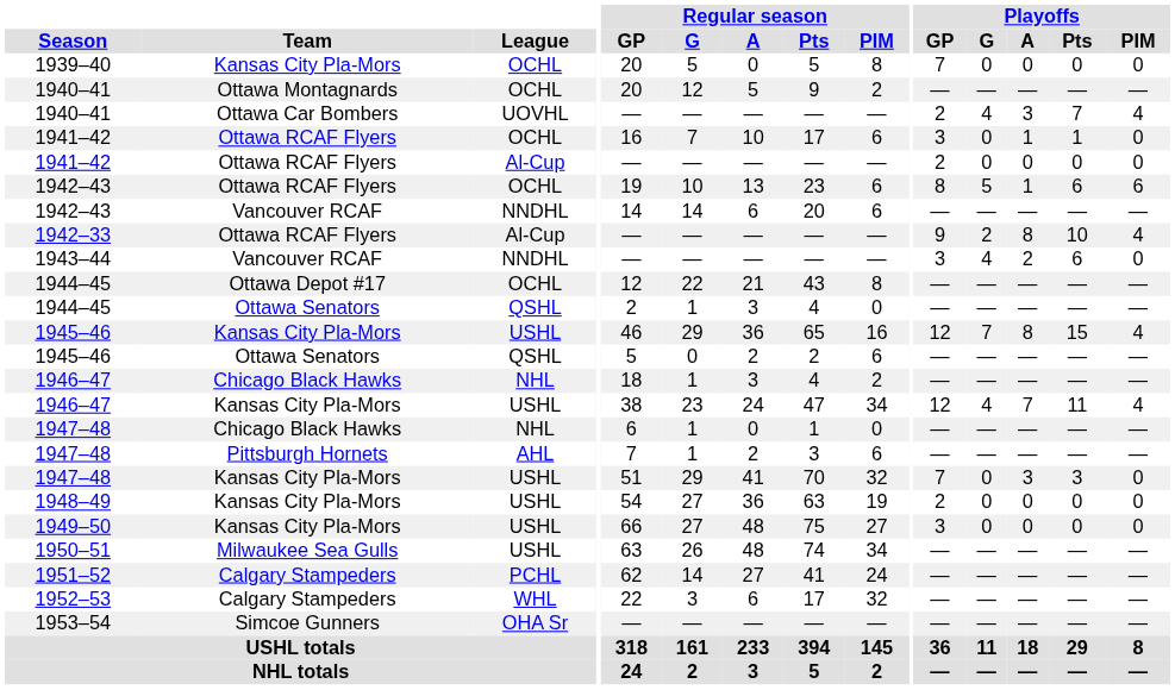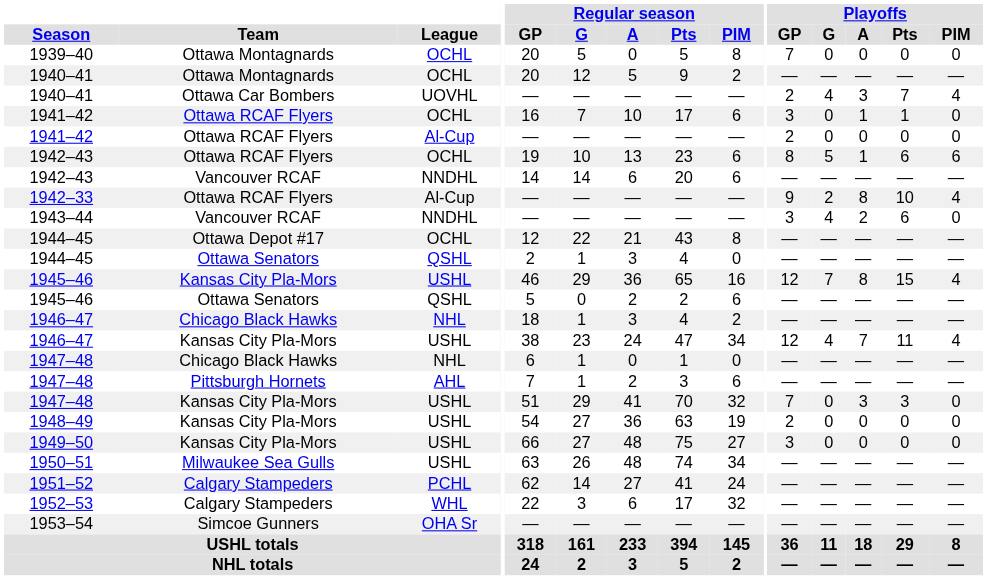 <table border="0" cellpadding="1" cellspacing="0" style="text-align:center; width:60em">
 <tr bgcolor="#e0e0e0">
 <th colspan="3" bgcolor="#ffffff"></th>
 <th rowspan="100" bgcolor="#ffffff"></th>
 <th colspan="5"><a href='#'>Regular season</a></th>
 <th rowspan="100" bgcolor="#ffffff"></th>
 <th colspan="5"><a href='#'>Playoffs</a></th>
 </tr>
 <tr bgcolor="#e0e0e0">
 <th><a href='#'>Season</a></th>
 <th>Team</th>
 <th>League</th>
 <th>GP</th>
 <th><a href='#'>G</a></th>
 <th><a href='#'>A</a></th>
 <th><a href='#'>Pts</a></th>
 <th><a href='#'>PIM</a></th>
 <th>GP</th>
 <th>G</th>
 <th>A</th>
 <th>Pts</th>
 <th>PIM</th>
 </tr>
 <tr>
 <td>1939–40</td>
-<td><a href='#'>Kansas City Pla-Mors</a></td>
+<td>Ottawa Montagnards</td>
 <td><a href='#'>OCHL</a></td>
 <td>20</td>
 <td>5</td>
 <td>0</td>
 <td>5</td>
 <td>8</td>
 <td>7</td>
 <td>0</td>
 <td>0</td>
 <td>0</td>
 <td>0</td>
 </tr>
 <tr bgcolor="#f0f0f0">
 <td>1940–41</td>
 <td>Ottawa Montagnards</td>
 <td>OCHL</td>
 <td>20</td>
 <td>12</td>
 <td>5</td>
 <td>9</td>
 <td>2</td>
 <td>—</td>
 <td>—</td>
 <td>—</td>
 <td>—</td>
 <td>—</td>
 </tr>
 <tr>
 <td>1940–41</td>
 <td>Ottawa Car Bombers</td>
 <td>UOVHL</td>
 <td>—</td>
 <td>—</td>
 <td>—</td>
 <td>—</td>
 <td>—</td>
 <td>2</td>
 <td>4</td>
 <td>3</td>
 <td>7</td>
 <td>4</td>
 </tr>
 <tr bgcolor="#f0f0f0">
 <td>1941–42</td>
 <td><a href='#'>Ottawa RCAF Flyers</a></td>
 <td>OCHL</td>
 <td>16</td>
 <td>7</td>
 <td>10</td>
 <td>17</td>
 <td>6</td>
 <td>3</td>
 <td>0</td>
 <td>1</td>
 <td>1</td>
 <td>0</td>
 </tr>
 <tr>
 <td><a href='#'>1941–42</a></td>
 <td>Ottawa RCAF Flyers</td>
 <td><a href='#'>Al-Cup</a></td>
 <td>—</td>
 <td>—</td>
 <td>—</td>
 <td>—</td>
 <td>—</td>
 <td>2</td>
 <td>0</td>
 <td>0</td>
 <td>0</td>
 <td>0</td>
 </tr>
 <tr bgcolor="#f0f0f0">
 <td>1942–43</td>
 <td>Ottawa RCAF Flyers</td>
 <td>OCHL</td>
 <td>19</td>
 <td>10</td>
 <td>13</td>
 <td>23</td>
 <td>6</td>
 <td>8</td>
 <td>5</td>
 <td>1</td>
 <td>6</td>
 <td>6</td>
 </tr>
 <tr>
 <td>1942–43</td>
 <td>Vancouver RCAF</td>
 <td>NNDHL</td>
 <td>14</td>
 <td>14</td>
 <td>6</td>
 <td>20</td>
 <td>6</td>
 <td>—</td>
 <td>—</td>
 <td>—</td>
 <td>—</td>
 <td>—</td>
 </tr>
 <tr bgcolor="#f0f0f0">
 <td><a href='#'>1942–33</a></td>
 <td>Ottawa RCAF Flyers</td>
 <td>Al-Cup</td>
 <td>—</td>
 <td>—</td>
 <td>—</td>
 <td>—</td>
 <td>—</td>
 <td>9</td>
 <td>2</td>
 <td>8</td>
 <td>10</td>
 <td>4</td>
 </tr>
 <tr>
 <td>1943–44</td>
 <td>Vancouver RCAF</td>
 <td>NNDHL</td>
 <td>—</td>
 <td>—</td>
 <td>—</td>
 <td>—</td>
 <td>—</td>
 <td>3</td>
 <td>4</td>
 <td>2</td>
 <td>6</td>
 <td>0</td>
 </tr>
 <tr bgcolor="#f0f0f0">
 <td>1944–45</td>
 <td>Ottawa Depot #17</td>
 <td>OCHL</td>
 <td>12</td>
 <td>22</td>
 <td>21</td>
 <td>43</td>
 <td>8</td>
 <td>—</td>
 <td>—</td>
 <td>—</td>
 <td>—</td>
 <td>—</td>
 </tr>
 <tr>
 <td>1944–45</td>
 <td><a href='#'>Ottawa Senators</a></td>
 <td><a href='#'>QSHL</a></td>
 <td>2</td>
 <td>1</td>
 <td>3</td>
 <td>4</td>
 <td>0</td>
 <td>—</td>
 <td>—</td>
 <td>—</td>
 <td>—</td>
 <td>—</td>
 </tr>
 <tr bgcolor="#f0f0f0">
 <td><a href='#'>1945–46</a></td>
 <td><a href='#'>Kansas City Pla-Mors</a></td>
 <td><a href='#'>USHL</a></td>
 <td>46</td>
 <td>29</td>
 <td>36</td>
 <td>65</td>
 <td>16</td>
 <td>12</td>
 <td>7</td>
 <td>8</td>
 <td>15</td>
 <td>4</td>
 </tr>
 <tr>
 <td>1945–46</td>
 <td>Ottawa Senators</td>
 <td>QSHL</td>
 <td>5</td>
 <td>0</td>
 <td>2</td>
 <td>2</td>
 <td>6</td>
 <td>—</td>
 <td>—</td>
 <td>—</td>
 <td>—</td>
 <td>—</td>
 </tr>
 <tr bgcolor="#f0f0f0">
 <td><a href='#'>1946–47</a></td>
 <td><a href='#'>Chicago Black Hawks</a></td>
 <td><a href='#'>NHL</a></td>
 <td>18</td>
 <td>1</td>
 <td>3</td>
 <td>4</td>
 <td>2</td>
 <td>—</td>
 <td>—</td>
 <td>—</td>
 <td>—</td>
 <td>—</td>
 </tr>
 <tr>
 <td><a href='#'>1946–47</a></td>
 <td>Kansas City Pla-Mors</td>
 <td>USHL</td>
 <td>38</td>
 <td>23</td>
 <td>24</td>
 <td>47</td>
 <td>34</td>
 <td>12</td>
 <td>4</td>
 <td>7</td>
 <td>11</td>
 <td>4</td>
 </tr>
 <tr bgcolor="#f0f0f0">
 <td><a href='#'>1947–48</a></td>
 <td>Chicago Black Hawks</td>
 <td>NHL</td>
 <td>6</td>
 <td>1</td>
 <td>0</td>
 <td>1</td>
 <td>0</td>
 <td>—</td>
 <td>—</td>
 <td>—</td>
 <td>—</td>
 <td>—</td>
 </tr>
 <tr>
 <td><a href='#'>1947–48</a></td>
 <td><a href='#'>Pittsburgh Hornets</a></td>
 <td><a href='#'>AHL</a></td>
 <td>7</td>
 <td>1</td>
 <td>2</td>
 <td>3</td>
 <td>6</td>
 <td>—</td>
 <td>—</td>
 <td>—</td>
 <td>—</td>
 <td>—</td>
 </tr>
 <tr bgcolor="#f0f0f0">
 <td><a href='#'>1947–48</a></td>
 <td>Kansas City Pla-Mors</td>
 <td>USHL</td>
 <td>51</td>
 <td>29</td>
 <td>41</td>
 <td>70</td>
 <td>32</td>
 <td>7</td>
 <td>0</td>
 <td>3</td>
 <td>3</td>
 <td>0</td>
 </tr>
 <tr>
 <td><a href='#'>1948–49</a></td>
 <td>Kansas City Pla-Mors</td>
 <td>USHL</td>
 <td>54</td>
 <td>27</td>
 <td>36</td>
 <td>63</td>
 <td>19</td>
 <td>2</td>
 <td>0</td>
 <td>0</td>
 <td>0</td>
 <td>0</td>
 </tr>
 <tr bgcolor="#f0f0f0">
 <td><a href='#'>1949–50</a></td>
 <td>Kansas City Pla-Mors</td>
 <td>USHL</td>
 <td>66</td>
 <td>27</td>
 <td>48</td>
 <td>75</td>
 <td>27</td>
 <td>3</td>
 <td>0</td>
 <td>0</td>
 <td>0</td>
 <td>0</td>
 </tr>
 <tr>
 <td><a href='#'>1950–51</a></td>
 <td><a href='#'>Milwaukee Sea Gulls</a></td>
 <td>USHL</td>
 <td>63</td>
 <td>26</td>
 <td>48</td>
 <td>74</td>
 <td>34</td>
 <td>—</td>
 <td>—</td>
 <td>—</td>
 <td>—</td>
 <td>—</td>
 </tr>
 <tr bgcolor="#f0f0f0">
 <td><a href='#'>1951–52</a></td>
 <td><a href='#'>Calgary Stampeders</a></td>
 <td><a href='#'>PCHL</a></td>
 <td>62</td>
 <td>14</td>
 <td>27</td>
 <td>41</td>
 <td>24</td>
 <td>—</td>
 <td>—</td>
 <td>—</td>
 <td>—</td>
 <td>—</td>
 </tr>
 <tr>
 <td><a href='#'>1952–53</a></td>
 <td>Calgary Stampeders</td>
 <td><a href='#'>WHL</a></td>
 <td>22</td>
 <td>3</td>
 <td>6</td>
 <td>17</td>
 <td>32</td>
 <td>—</td>
 <td>—</td>
 <td>—</td>
 <td>—</td>
 <td>—</td>
 </tr>
 <tr bgcolor="#f0f0f0">
 <td>1953–54</td>
 <td>Simcoe Gunners</td>
 <td><a href='#'>OHA Sr</a></td>
 <td>—</td>
 <td>—</td>
 <td>—</td>
 <td>—</td>
 <td>—</td>
 <td>—</td>
 <td>—</td>
 <td>—</td>
 <td>—</td>
 <td>—</td>
 </tr>
 <tr bgcolor="#e0e0e0">
 <th colspan="3">USHL totals</th>
 <th>318</th>
 <th>161</th>
 <th>233</th>
 <th>394</th>
 <th>145</th>
 <th>36</th>
 <th>11</th>
 <th>18</th>
 <th>29</th>
 <th>8</th>
 </tr>
 <tr bgcolor="#e0e0e0">
 <th colspan="3">NHL totals</th>
 <th>24</th>
 <th>2</th>
 <th>3</th>
 <th>5</th>
 <th>2</th>
 <th>—</th>
 <th>—</th>
 <th>—</th>
 <th>—</th>
 <th>—</th>
 </tr>
 </table>
